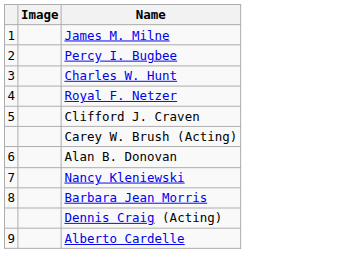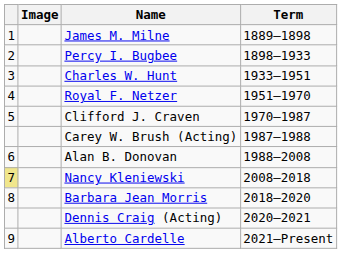 <table class="wikitable">
 <tr>
 <th></th>
 <th>Image</th>
 <th>Name</th>
+<th>Term</th>
 </tr>
 <tr>
 <td>1</td>
 <td></td>
 <td><a href='#'>James M. Milne</a></td>
+<td>1889–1898</td>
 </tr>
 <tr>
 <td>2</td>
 <td></td>
 <td><a href='#'>Percy I. Bugbee</a></td>
+<td>1898–1933</td>
 </tr>
 <tr>
 <td>3</td>
 <td></td>
 <td><a href='#'>Charles W. Hunt</a></td>
+<td>1933–1951</td>
 </tr>
 <tr>
 <td>4</td>
 <td></td>
 <td><a href='#'>Royal F. Netzer</a></td>
+<td>1951–1970</td>
 </tr>
 <tr>
 <td>5</td>
 <td></td>
 <td>Clifford J. Craven</td>
+<td>1970–1987</td>
 </tr>
 <tr>
 <td></td>
 <td></td>
 <td>Carey W. Brush (Acting)</td>
+<td>1987–1988</td>
 </tr>
 <tr>
 <td>6</td>
 <td></td>
 <td>Alan B. Donovan</td>
+<td>1988–2008</td>
 </tr>
 <tr>
-<td>7</td>
+<td style="background: khaki;">7</td>
 <td></td>
 <td><a href='#'>Nancy Kleniewski</a></td>
+<td>2008–2018</td>
 </tr>
 <tr>
 <td>8</td>
 <td></td>
 <td><a href='#'>Barbara Jean Morris</a></td>
+<td>2018–2020</td>
 </tr>
 <tr>
 <td></td>
 <td></td>
 <td><a href='#'>Dennis Craig</a> (Acting)</td>
+<td>2020–2021</td>
 </tr>
 <tr>
 <td>9</td>
 <td></td>
 <td><a href='#'>Alberto Cardelle</a></td>
+<td>2021–Present</td>
 </tr>
 </table>
